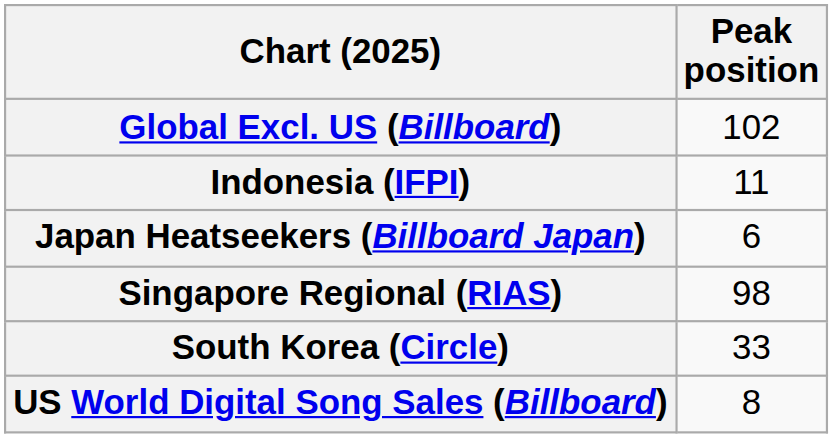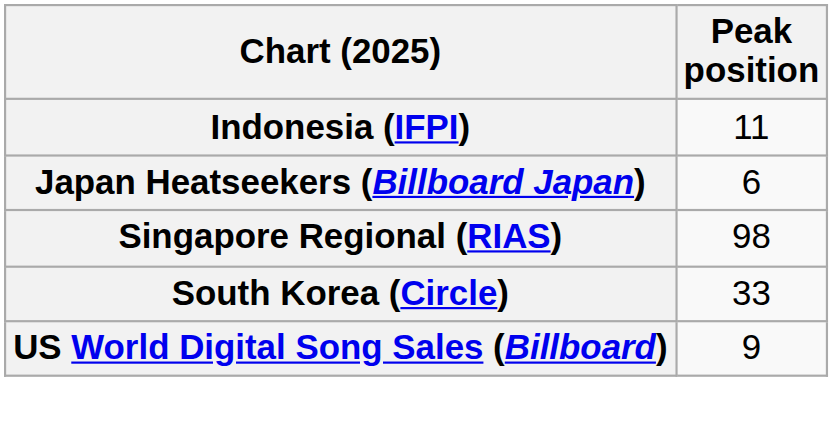 <table class="wikitable sortable plainrowheaders" style="text-align:center">
 <tr>
 <th scope="col">Chart (2025)</th>
 <th scope="col">Peak<br>position</th>
-</tr>
-<tr>
-<th scope="row"><a href='#'>Global Excl. US</a> (<em><a href='#'>Billboard</a></em>)</th>
-<td>102</td>
 </tr>
 <tr>
 <th scope="row">Indonesia (<a href='#'>IFPI</a>)</th>
 <td>11</td>
 </tr>
 <tr>
 <th scope="row">Japan Heatseekers (<em><a href='#'>Billboard Japan</a></em>)</th>
 <td>6</td>
 </tr>
 <tr>
 <th scope="row">Singapore Regional (<a href='#'>RIAS</a>)</th>
 <td>98</td>
 </tr>
 <tr>
 <th scope="row">South Korea (<a href='#'>Circle</a>)</th>
 <td>33</td>
 </tr>
 <tr>
 <th scope="row">US <a href='#'>World Digital Song Sales</a> (<em><a href='#'>Billboard</a></em>)</th>
-<td>8</td>
+<td>9</td>
 </tr>
 </table>
